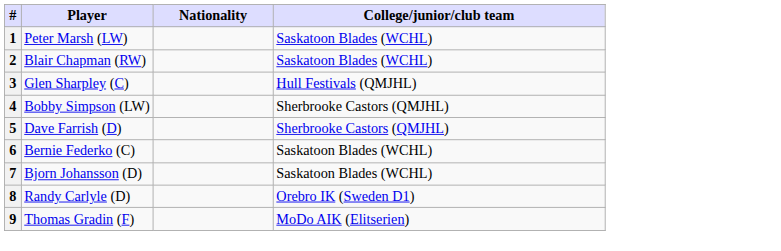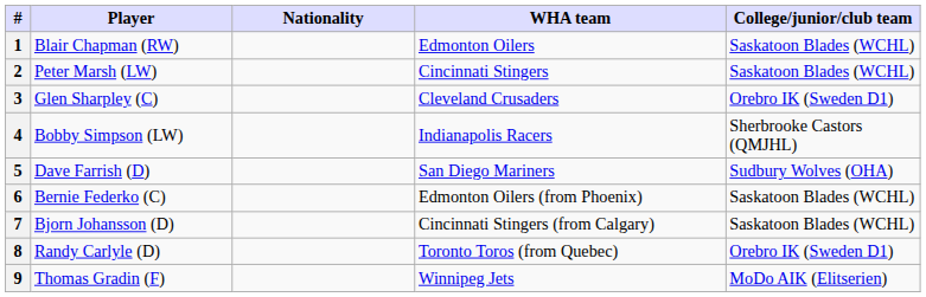 <table class="wikitable">
 <tr>
 <th style="background:#ddf; width:2.75%;">#</th>
 <th style="background:#ddf; width:22.0%;">Player</th>
 <th style="background:#ddf; width:20.0%;">Nationality</th>
+<th style="background:#ddf; width:34.0%;">WHA team</th>
 <th style="background:#ddf; width:100.0%;">College/junior/club team</th>
 </tr>
 <tr>
 <th>1</th>
-<td><a href='#'>Peter Marsh</a> (<a href='#'>LW</a>)</td>
+<td><a href='#'>Blair Chapman</a> (<a href='#'>RW</a>)</td>
 <td></td>
+<td><a href='#'>Edmonton Oilers</a></td>
 <td><a href='#'>Saskatoon Blades</a> (<a href='#'>WCHL</a>)</td>
 </tr>
 <tr>
 <th>2</th>
-<td><a href='#'>Blair Chapman</a> (<a href='#'>RW</a>)</td>
+<td><a href='#'>Peter Marsh</a> (<a href='#'>LW</a>)</td>
 <td></td>
+<td><a href='#'>Cincinnati Stingers</a></td>
 <td><a href='#'>Saskatoon Blades</a> (<a href='#'>WCHL</a>)</td>
 </tr>
 <tr>
 <th>3</th>
 <td><a href='#'>Glen Sharpley</a> (<a href='#'>C</a>)</td>
 <td></td>
-<td><a href='#'>Hull Festivals</a> (QMJHL)</td>
+<td><a href='#'>Cleveland Crusaders</a></td>
+<td><a href='#'>Orebro IK</a> (<a href='#'>Sweden D1</a>)</td>
 </tr>
 <tr>
 <th>4</th>
 <td><a href='#'>Bobby Simpson</a> (LW)</td>
 <td></td>
+<td><a href='#'>Indianapolis Racers</a></td>
 <td>Sherbrooke Castors (QMJHL)</td>
 </tr>
 <tr>
 <th>5</th>
 <td><a href='#'>Dave Farrish</a> (<a href='#'>D</a>)</td>
 <td></td>
-<td><a href='#'>Sherbrooke Castors</a> (<a href='#'>QMJHL</a>)</td>
+<td><a href='#'>San Diego Mariners</a></td>
+<td><a href='#'>Sudbury Wolves</a> (<a href='#'>OHA</a>)</td>
 </tr>
 <tr>
 <th>6</th>
 <td><a href='#'>Bernie Federko</a> (C)</td>
 <td></td>
+<td>Edmonton Oilers (from Phoenix)</td>
 <td>Saskatoon Blades (WCHL)</td>
 </tr>
 <tr>
 <th>7</th>
 <td><a href='#'>Bjorn Johansson</a> (D)</td>
 <td></td>
+<td>Cincinnati Stingers (from Calgary)</td>
 <td>Saskatoon Blades (WCHL)</td>
 </tr>
 <tr>
 <th>8</th>
 <td><a href='#'>Randy Carlyle</a> (D)</td>
 <td></td>
+<td><a href='#'>Toronto Toros</a> (from Quebec)</td>
 <td><a href='#'>Orebro IK</a> (<a href='#'>Sweden D1</a>)</td>
 </tr>
 <tr>
 <th>9</th>
 <td><a href='#'>Thomas Gradin</a> (<a href='#'>F</a>)</td>
 <td></td>
+<td><a href='#'>Winnipeg Jets</a></td>
 <td><a href='#'>MoDo AIK</a> (<a href='#'>Elitserien</a>)</td>
 </tr>
 </table>
